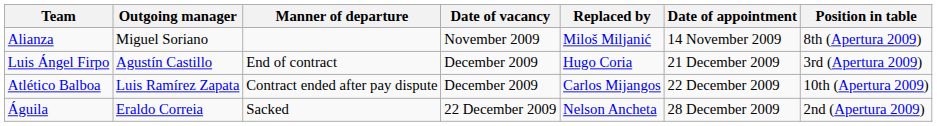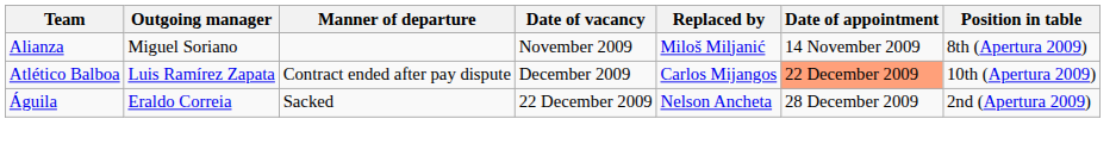 <table class="wikitable sortable">
 <tr>
 <th>Team</th>
 <th>Outgoing manager</th>
 <th>Manner of departure</th>
 <th>Date of vacancy</th>
 <th>Replaced by</th>
 <th>Date of appointment</th>
 <th>Position in table</th>
 </tr>
 <tr>
 <td><a href='#'>Alianza</a></td>
 <td> Miguel Soriano</td>
 <td></td>
 <td>November 2009</td>
 <td> <a href='#'>Miloš Miljanić</a></td>
 <td>14 November 2009</td>
 <td>8th (<a href='#'>Apertura 2009</a>)</td>
 </tr>
 <tr>
-<td><a href='#'>Luis Ángel Firpo</a></td>
-<td> <a href='#'>Agustín Castillo</a></td>
-<td>End of contract</td>
-<td>December 2009</td>
-<td> <a href='#'>Hugo Coria</a></td>
-<td>21 December 2009</td>
-<td>3rd (<a href='#'>Apertura 2009</a>)</td>
-</tr>
-<tr>
 <td><a href='#'>Atlético Balboa</a></td>
 <td> <a href='#'>Luis Ramírez Zapata</a></td>
 <td>Contract ended after pay dispute</td>
 <td>December 2009</td>
 <td> <a href='#'>Carlos Mijangos</a></td>
-<td>22 December 2009</td>
+<td style="background: lightsalmon;">22 December 2009</td>
 <td>10th (<a href='#'>Apertura 2009</a>)</td>
 </tr>
 <tr>
 <td><a href='#'>Águila</a></td>
 <td> <a href='#'>Eraldo Correia</a></td>
 <td>Sacked</td>
 <td>22 December 2009</td>
 <td> <a href='#'>Nelson Ancheta</a></td>
 <td>28 December 2009</td>
 <td>2nd (<a href='#'>Apertura 2009</a>)</td>
 </tr>
 </table>
